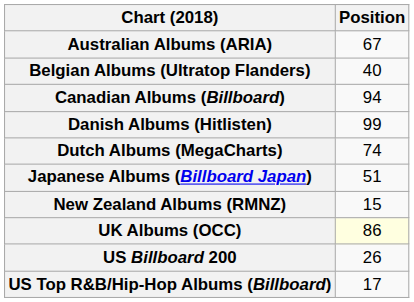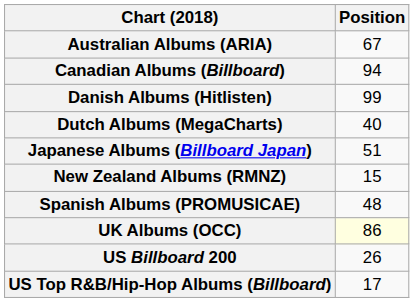 <table class="wikitable sortable plainrowheaders" style="text-align:center">
 <tr>
 <th scope="col">Chart (2018)</th>
 <th scope="col">Position</th>
 </tr>
 <tr>
 <th scope="row">Australian Albums (ARIA)</th>
 <td>67</td>
-</tr>
-<tr>
-<th scope="row">Belgian Albums (Ultratop Flanders)</th>
-<td>40</td>
 </tr>
 <tr>
 <th scope="row">Canadian Albums (<em>Billboard</em>)</th>
 <td>94</td>
 </tr>
 <tr>
 <th scope="row">Danish Albums (Hitlisten)</th>
 <td>99</td>
 </tr>
 <tr>
 <th scope="row">Dutch Albums (MegaCharts)</th>
-<td>74</td>
+<td>40</td>
 </tr>
 <tr>
 <th scope="row">Japanese Albums (<em><a href='#'>Billboard Japan</a></em>)</th>
 <td>51</td>
 </tr>
 <tr>
 <th scope="row">New Zealand Albums (RMNZ)</th>
 <td>15</td>
+</tr>
+<tr>
+<th scope="row">Spanish Albums (PROMUSICAE)</th>
+<td>48</td>
 </tr>
 <tr>
 <th scope="row">UK Albums (OCC)</th>
 <td style="background: lightyellow;">86</td>
 </tr>
 <tr>
 <th scope="row">US <em>Billboard</em> 200</th>
 <td>26</td>
 </tr>
 <tr>
 <th scope="row">US Top R&B/Hip-Hop Albums (<em>Billboard</em>)</th>
 <td>17</td>
 </tr>
 </table>
